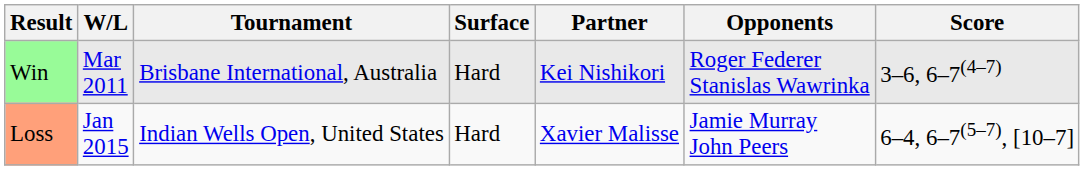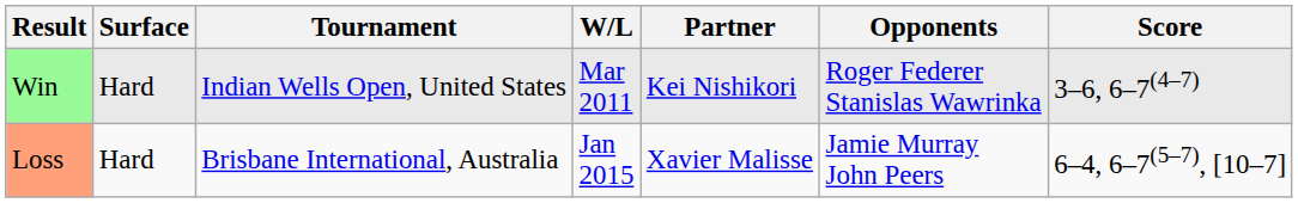 <table class="sortable wikitable">
 <tr>
 <th style=width:40px>Result</th>
+<th>Surface</th>
+<th>Tournament</th>
 <th style=width:30px class=unsortable>W/L</th>
-<th>Tournament</th>
-<th>Surface</th>
 <th>Partner</th>
 <th>Opponents</th>
 <th>Score</th>
 </tr>
 <tr style=background:#e9e9e9>
 <td style=background:#98fb98>Win</td>
+<td>Hard</td>
+<td><a href='#'>Indian Wells Open</a>, United States</td>
 <td><a href='#'>Mar 2011</a></td>
-<td><a href='#'>Brisbane International</a>, Australia</td>
-<td>Hard</td>
 <td> <a href='#'>Kei Nishikori</a></td>
 <td> <a href='#'>Roger Federer</a><br> <a href='#'>Stanislas Wawrinka</a></td>
 <td>3–6, 6–7<sup>(4–7)</sup></td>
 </tr>
 <tr>
 <td style=background:#ffa07a>Loss</td>
+<td>Hard</td>
+<td><a href='#'>Brisbane International</a>, Australia</td>
 <td><a href='#'>Jan 2015</a></td>
-<td><a href='#'>Indian Wells Open</a>, United States</td>
-<td>Hard</td>
 <td> <a href='#'>Xavier Malisse</a></td>
 <td> <a href='#'>Jamie Murray</a><br> <a href='#'>John Peers</a></td>
 <td>6–4, 6–7<sup>(5–7)</sup>, [10–7]</td>
 </tr>
 </table>
